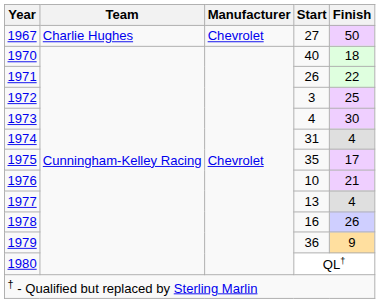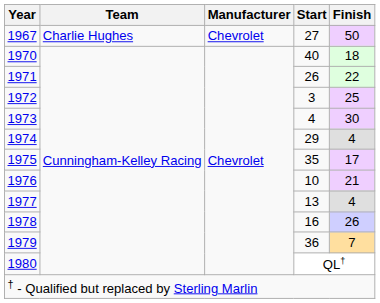 <table class="wikitable" style="font-size: 90%;">
 <tr>
 <th>Year</th>
 <th>Team</th>
 <th>Manufacturer</th>
 <th>Start</th>
 <th>Finish</th>
 </tr>
 <tr>
 <td><a href='#'>1967</a></td>
 <td><a href='#'>Charlie Hughes</a></td>
 <td><a href='#'>Chevrolet</a></td>
 <td align=center>27</td>
 <td align=center style="background:#EFCFFF;">50</td>
 </tr>
 <tr>
 <td><a href='#'>1970</a></td>
 <td rowspan=11><a href='#'>Cunningham-Kelley Racing</a></td>
 <td rowspan=11><a href='#'>Chevrolet</a></td>
 <td align=center>40</td>
 <td align=center style="background:#DFFFDF;">18</td>
 </tr>
 <tr>
 <td><a href='#'>1971</a></td>
 <td align=center>26</td>
 <td align=center style="background:#DFFFDF;">22</td>
 </tr>
 <tr>
 <td><a href='#'>1972</a></td>
 <td align=center>3</td>
 <td align=center style="background:#EFCFFF;">25</td>
 </tr>
 <tr>
 <td><a href='#'>1973</a></td>
 <td align=center>4</td>
 <td align=center style="background:#EFCFFF;">30</td>
 </tr>
 <tr>
 <td><a href='#'>1974</a></td>
-<td align=center>31</td>
+<td align=center>29</td>
 <td align=center style="background:#DFDFDF;">4</td>
 </tr>
 <tr>
 <td><a href='#'>1975</a></td>
 <td align=center>35</td>
 <td align=center style="background:#EFCFFF;">17</td>
 </tr>
 <tr>
 <td><a href='#'>1976</a></td>
 <td align=center>10</td>
 <td align=center style="background:#EFCFFF;">21</td>
 </tr>
 <tr>
 <td><a href='#'>1977</a></td>
 <td align=center>13</td>
 <td align=center style="background:#DFDFDF;">4</td>
 </tr>
 <tr>
 <td><a href='#'>1978</a></td>
 <td align=center>16</td>
 <td align=center style="background:#CFCFFF;">26</td>
 </tr>
 <tr>
 <td><a href='#'>1979</a></td>
 <td align=center>36</td>
-<td align=center style="background:#FFDF9F;">9</td>
+<td align=center style="background:#FFDF9F;">7</td>
 </tr>
 <tr>
 <td><a href='#'>1980</a></td>
 <td colspan=2 align=center style="background:#FFFFFF;">QL<small><sup>†</sup></small></td>
 </tr>
 <tr>
 <td colspan=5><sup>†</sup> - Qualified but replaced by <a href='#'>Sterling Marlin</a></td>
 </tr>
 </table>
